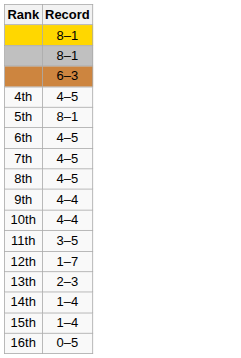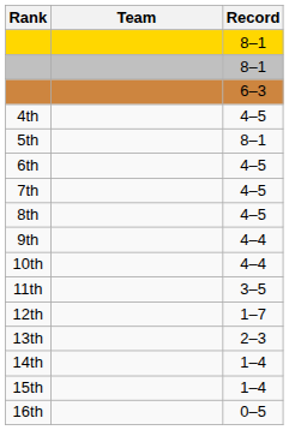 <table class=wikitable style="text-align:center;">
 <tr>
 <th>Rank</th>
+<th width=170>Team</th>
 <th>Record</th>
 </tr>
 <tr bgcolor=gold>
 <td></td>
+<td align=left></td>
 <td>8–1</td>
 </tr>
 <tr bgcolor=silver>
 <td></td>
+<td align=left></td>
 <td>8–1</td>
 </tr>
 <tr bgcolor=Peru>
 <td></td>
+<td align=left></td>
 <td>6–3</td>
 </tr>
 <tr>
 <td>4th</td>
+<td align=left></td>
 <td>4–5</td>
 </tr>
 <tr>
 <td>5th</td>
+<td align=left></td>
 <td>8–1</td>
 </tr>
 <tr>
 <td>6th</td>
+<td align=left></td>
 <td>4–5</td>
 </tr>
 <tr>
 <td>7th</td>
+<td align=left></td>
 <td>4–5</td>
 </tr>
 <tr>
 <td>8th</td>
+<td align=left></td>
 <td>4–5</td>
 </tr>
 <tr>
 <td>9th</td>
+<td align=left></td>
 <td>4–4</td>
 </tr>
 <tr>
 <td>10th</td>
+<td align=left></td>
 <td>4–4</td>
 </tr>
 <tr>
 <td>11th</td>
+<td align=left></td>
 <td>3–5</td>
 </tr>
 <tr>
 <td>12th</td>
+<td align=left></td>
 <td>1–7</td>
 </tr>
 <tr>
 <td>13th</td>
+<td align=left></td>
 <td>2–3</td>
 </tr>
 <tr>
 <td>14th</td>
+<td align=left></td>
 <td>1–4</td>
 </tr>
 <tr>
 <td>15th</td>
+<td align=left></td>
 <td>1–4</td>
 </tr>
 <tr>
 <td>16th</td>
+<td align=left></td>
 <td>0–5</td>
 </tr>
 </table>
